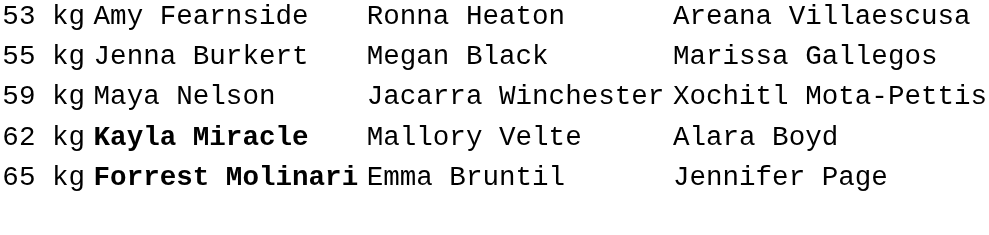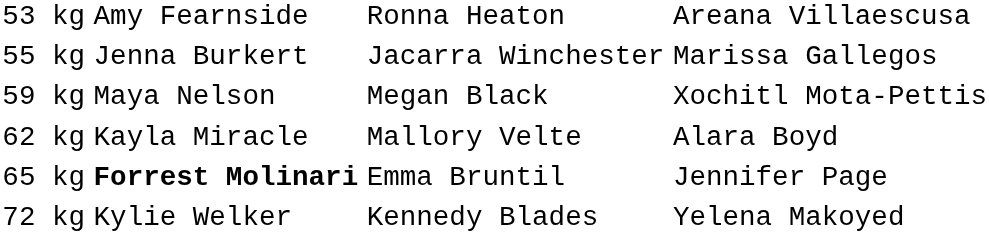 <table>
 <tr>
 <td rowspan=1>53 kg</td>
 <td rowspan=1> Amy Fearnside</td>
 <td rowspan=1> Ronna Heaton</td>
 <td> Areana Villaescusa</td>
 </tr>
 <tr>
 <td rowspan=1>55 kg</td>
 <td rowspan=1> Jenna Burkert</td>
-<td rowspan=1> Megan Black</td>
+<td rowspan=1> Jacarra Winchester</td>
 <td> Marissa Gallegos</td>
 </tr>
 <tr>
 <td rowspan=1>59 kg</td>
 <td rowspan=1> Maya Nelson</td>
-<td rowspan=1> Jacarra Winchester</td>
+<td rowspan=1> Megan Black</td>
 <td> Xochitl Mota-Pettis</td>
 </tr>
 <tr>
 <td rowspan=1>62 kg</td>
-<td rowspan=1><strong> Kayla Miracle</strong></td>
+<td rowspan=1> Kayla Miracle</td>
 <td rowspan=1> Mallory Velte</td>
 <td> Alara Boyd</td>
 </tr>
 <tr>
 <td rowspan=1>65 kg</td>
 <td rowspan=1><strong> Forrest Molinari</strong></td>
 <td rowspan=1> Emma Bruntil</td>
 <td> Jennifer Page</td>
 </tr>
+<tr>
+<td rowspan=1>72 kg</td>
+<td rowspan=1> Kylie Welker</td>
+<td rowspan=1> Kennedy Blades</td>
+<td> Yelena Makoyed</td>
+</tr>
 </table>
